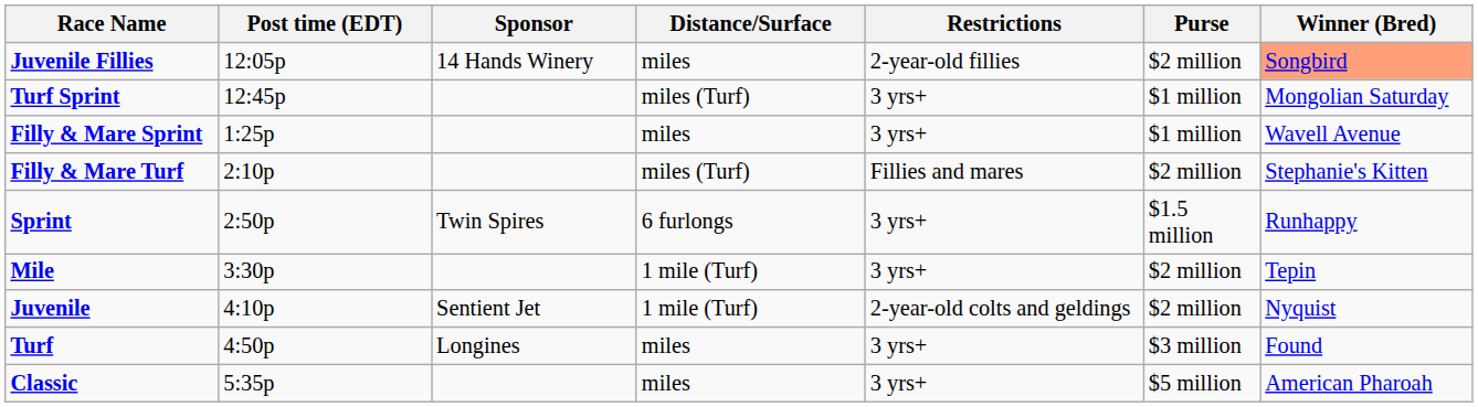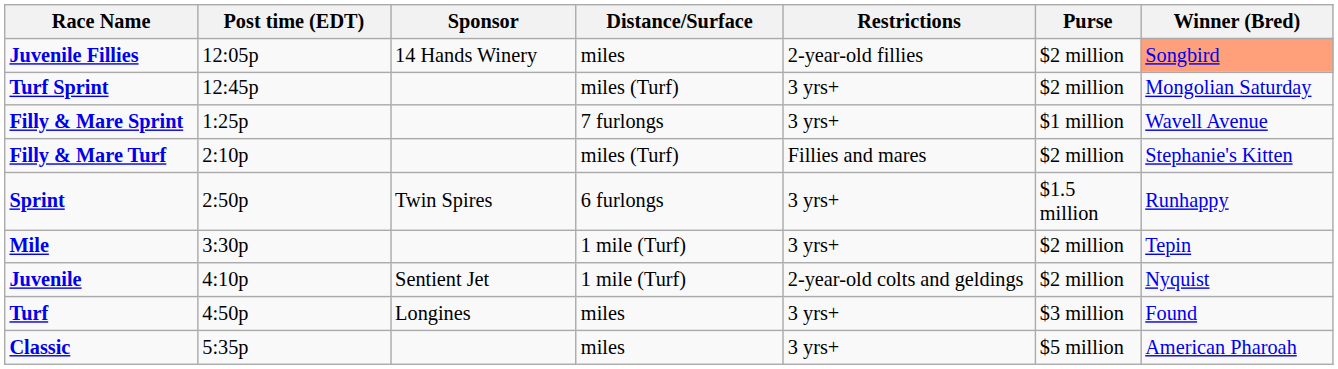 <table class="wikitable" style="font-size:90%">
 <tr>
 <th style="width:130px">Race Name</th>
 <th style="width:130px">Post time (EDT)</th>
 <th style="width:125px">Sponsor</th>
 <th style="width:140px">Distance/Surface</th>
 <th style="width:172px">Restrictions</th>
 <th style="width:68px">Purse</th>
 <th style="width:130px">Winner (Bred)</th>
 </tr>
 <tr>
 <td><strong><a href='#'>Juvenile Fillies</a></strong></td>
 <td>12:05p</td>
 <td>14 Hands Winery</td>
 <td> miles</td>
 <td>2-year-old fillies</td>
 <td>$2 million</td>
 <td style="background: lightsalmon;"><a href='#'>Songbird</a></td>
 </tr>
 <tr>
 <td><strong><a href='#'>Turf Sprint</a></strong></td>
 <td>12:45p</td>
 <td></td>
 <td> miles (Turf)</td>
 <td>3 yrs+</td>
-<td>$1 million</td>
+<td>$2 million</td>
 <td><a href='#'>Mongolian Saturday</a></td>
 </tr>
 <tr>
 <td><strong><a href='#'>Filly & Mare Sprint</a></strong></td>
 <td>1:25p</td>
 <td></td>
-<td> miles</td>
+<td>7 furlongs</td>
 <td>3 yrs+</td>
 <td>$1 million</td>
 <td><a href='#'>Wavell Avenue</a></td>
 </tr>
 <tr>
 <td><strong><a href='#'>Filly & Mare Turf</a></strong></td>
 <td>2:10p</td>
 <td></td>
 <td> miles (Turf)</td>
 <td>Fillies and mares</td>
 <td>$2 million</td>
 <td><a href='#'>Stephanie's Kitten</a></td>
 </tr>
 <tr>
 <td><strong><a href='#'>Sprint</a></strong></td>
 <td>2:50p</td>
 <td>Twin Spires</td>
 <td>6 furlongs</td>
 <td>3 yrs+</td>
 <td>$1.5 million</td>
 <td><a href='#'>Runhappy</a></td>
 </tr>
 <tr>
 <td><strong><a href='#'>Mile</a></strong></td>
 <td>3:30p</td>
 <td></td>
 <td>1 mile (Turf)</td>
 <td>3 yrs+</td>
 <td>$2 million</td>
 <td><a href='#'>Tepin</a></td>
 </tr>
 <tr>
 <td><strong><a href='#'>Juvenile</a></strong></td>
 <td>4:10p</td>
 <td>Sentient Jet</td>
 <td>1 mile (Turf)</td>
 <td>2-year-old colts and geldings</td>
 <td>$2 million</td>
 <td><a href='#'>Nyquist</a></td>
 </tr>
 <tr>
 <td><strong><a href='#'>Turf</a></strong></td>
 <td>4:50p</td>
 <td>Longines</td>
 <td> miles</td>
 <td>3 yrs+</td>
 <td>$3 million</td>
 <td><a href='#'>Found</a></td>
 </tr>
 <tr>
 <td><strong><a href='#'>Classic</a></strong></td>
 <td>5:35p</td>
 <td></td>
 <td> miles</td>
 <td>3 yrs+</td>
 <td>$5 million</td>
 <td><a href='#'>American Pharoah</a></td>
 </tr>
 </table>
